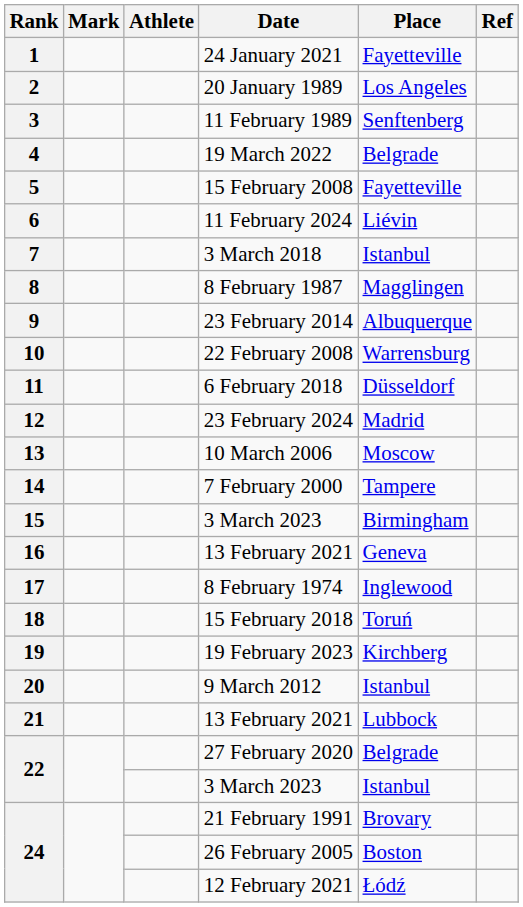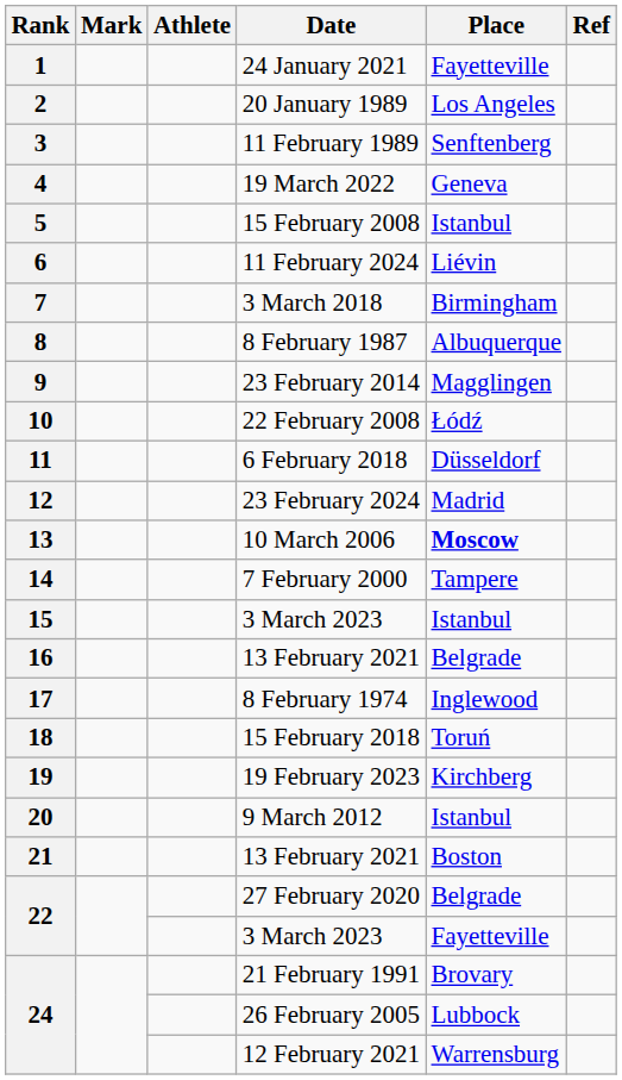 <table class="wikitable">
 <tr>
 <th>Rank</th>
 <th>Mark</th>
 <th>Athlete</th>
 <th>Date</th>
 <th>Place</th>
 <th>Ref</th>
 </tr>
 <tr>
 <th>1</th>
 <td></td>
 <td></td>
 <td>24 January 2021</td>
 <td><a href='#'>Fayetteville</a></td>
 <td></td>
 </tr>
 <tr>
 <th>2</th>
 <td></td>
 <td></td>
 <td>20 January 1989</td>
 <td><a href='#'>Los Angeles</a></td>
 <td></td>
 </tr>
 <tr>
 <th>3</th>
 <td></td>
 <td></td>
 <td>11 February 1989</td>
 <td><a href='#'>Senftenberg</a></td>
 <td></td>
 </tr>
 <tr>
 <th>4</th>
 <td></td>
 <td></td>
 <td>19 March 2022</td>
-<td><a href='#'>Belgrade</a></td>
+<td><a href='#'>Geneva</a></td>
 <td></td>
 </tr>
 <tr>
 <th>5</th>
 <td></td>
 <td></td>
 <td>15 February 2008</td>
-<td><a href='#'>Fayetteville</a></td>
+<td><a href='#'>Istanbul</a></td>
 <td></td>
 </tr>
 <tr>
 <th>6</th>
 <td></td>
 <td></td>
 <td>11 February 2024</td>
 <td><a href='#'>Liévin</a></td>
 <td></td>
 </tr>
 <tr>
 <th>7</th>
 <td></td>
 <td></td>
 <td>3 March 2018</td>
-<td><a href='#'>Istanbul</a></td>
+<td><a href='#'>Birmingham</a></td>
 <td></td>
 </tr>
 <tr>
 <th>8</th>
 <td></td>
 <td></td>
 <td>8 February 1987</td>
-<td><a href='#'>Magglingen</a></td>
+<td><a href='#'>Albuquerque</a></td>
 <td></td>
 </tr>
 <tr>
 <th>9</th>
 <td> </td>
 <td></td>
 <td>23 February 2014</td>
-<td><a href='#'>Albuquerque</a></td>
+<td><a href='#'>Magglingen</a></td>
 <td></td>
 </tr>
 <tr>
 <th>10</th>
 <td></td>
 <td></td>
 <td>22 February 2008</td>
-<td><a href='#'>Warrensburg</a></td>
+<td><a href='#'>Łódź</a></td>
 <td></td>
 </tr>
 <tr>
 <th>11</th>
 <td></td>
 <td></td>
 <td>6 February 2018</td>
 <td><a href='#'>Düsseldorf</a></td>
 <td></td>
 </tr>
 <tr>
 <th>12</th>
 <td></td>
 <td></td>
 <td>23 February 2024</td>
 <td><a href='#'>Madrid</a></td>
 <td></td>
 </tr>
 <tr>
 <th>13</th>
 <td></td>
 <td></td>
 <td>10 March 2006</td>
-<td><a href='#'>Moscow</a></td>
+<td><strong><a href='#'>Moscow</a></strong></td>
 <td></td>
 </tr>
 <tr>
 <th>14</th>
 <td></td>
 <td></td>
 <td>7 February 2000</td>
 <td><a href='#'>Tampere</a></td>
 <td></td>
 </tr>
 <tr>
 <th>15</th>
 <td></td>
 <td></td>
 <td>3 March 2023</td>
-<td><a href='#'>Birmingham</a></td>
+<td><a href='#'>Istanbul</a></td>
 <td></td>
 </tr>
 <tr>
 <th>16</th>
 <td></td>
 <td></td>
 <td>13 February 2021</td>
-<td><a href='#'>Geneva</a></td>
+<td><a href='#'>Belgrade</a></td>
 <td></td>
 </tr>
 <tr>
 <th>17</th>
 <td></td>
 <td></td>
 <td>8 February 1974</td>
 <td><a href='#'>Inglewood</a></td>
 <td></td>
 </tr>
 <tr>
 <th>18</th>
 <td></td>
 <td></td>
 <td>15 February 2018</td>
 <td><a href='#'>Toruń</a></td>
 <td></td>
 </tr>
 <tr>
 <th>19</th>
 <td></td>
 <td></td>
 <td>19 February 2023</td>
 <td><a href='#'>Kirchberg</a></td>
 <td></td>
 </tr>
 <tr>
 <th>20</th>
 <td></td>
 <td></td>
 <td>9 March 2012</td>
 <td><a href='#'>Istanbul</a></td>
 <td></td>
 </tr>
 <tr>
 <th>21</th>
 <td></td>
 <td></td>
 <td>13 February 2021</td>
-<td><a href='#'>Lubbock</a></td>
+<td><a href='#'>Boston</a></td>
 <td></td>
 </tr>
 <tr>
 <th rowspan="2">22</th>
 <td rowspan="2"></td>
 <td></td>
 <td>27 February 2020</td>
 <td><a href='#'>Belgrade</a></td>
 <td></td>
 </tr>
 <tr>
 <td></td>
 <td>3 March 2023</td>
-<td><a href='#'>Istanbul</a></td>
+<td><a href='#'>Fayetteville</a></td>
 <td></td>
 </tr>
 <tr>
 <th rowspan="3">24</th>
 <td rowspan="3"></td>
 <td></td>
 <td>21 February 1991</td>
 <td><a href='#'>Brovary</a></td>
 <td></td>
 </tr>
 <tr>
 <td></td>
 <td>26 February 2005</td>
-<td><a href='#'>Boston</a></td>
+<td><a href='#'>Lubbock</a></td>
 <td></td>
 </tr>
 <tr>
 <td></td>
 <td>12 February 2021</td>
-<td><a href='#'>Łódź</a></td>
+<td><a href='#'>Warrensburg</a></td>
 <td></td>
 </tr>
 </table>
